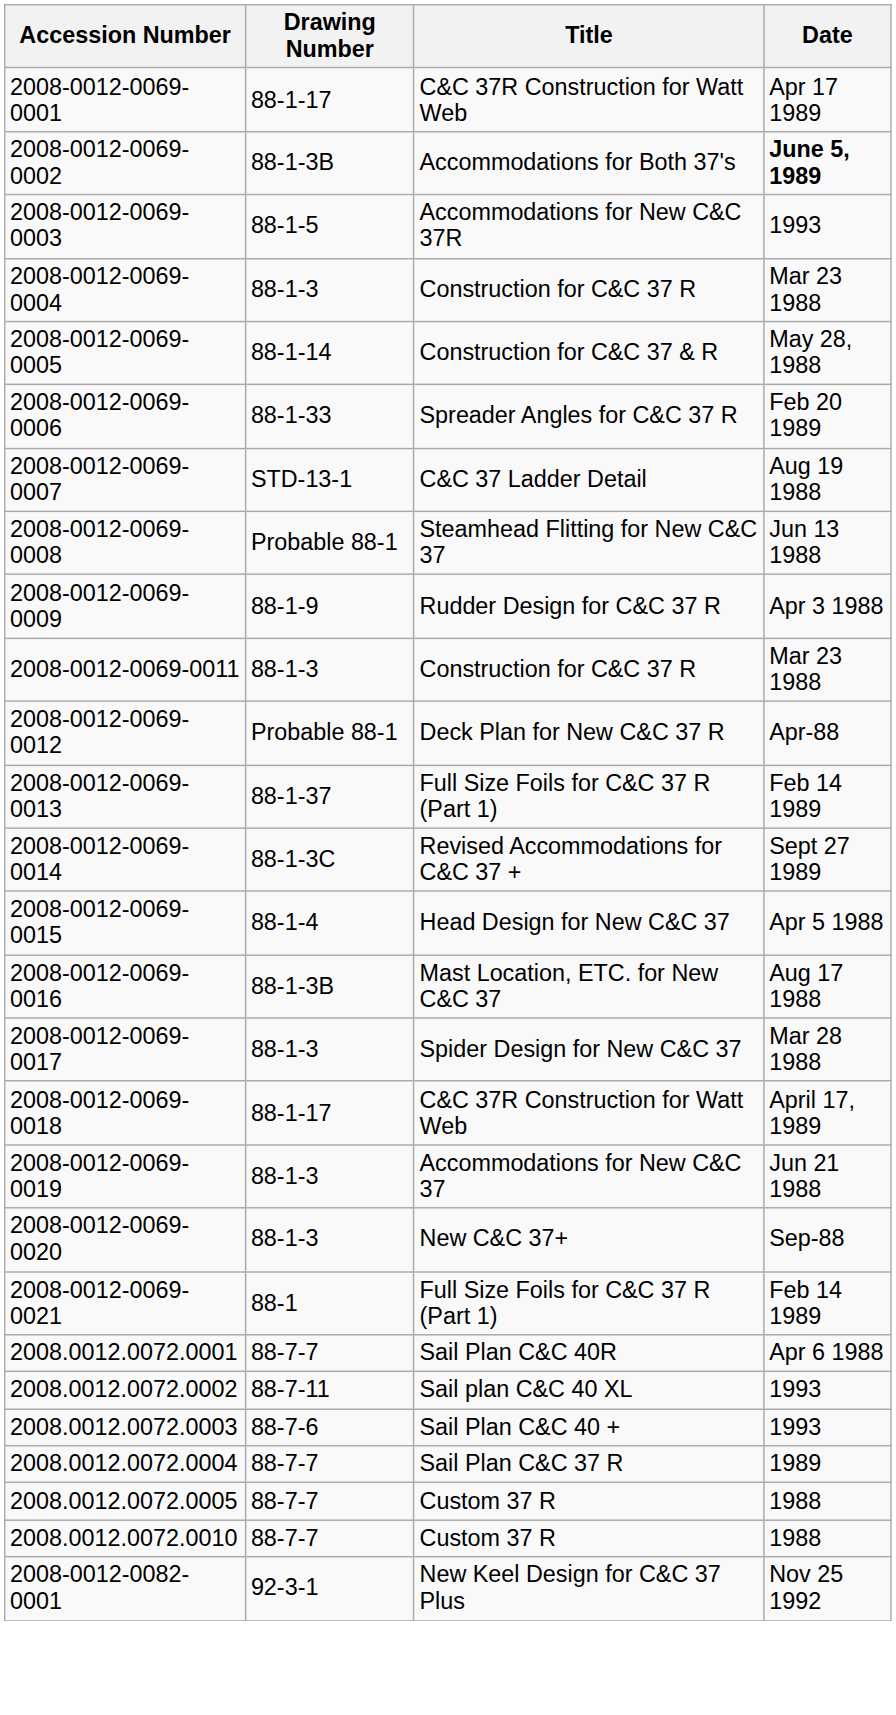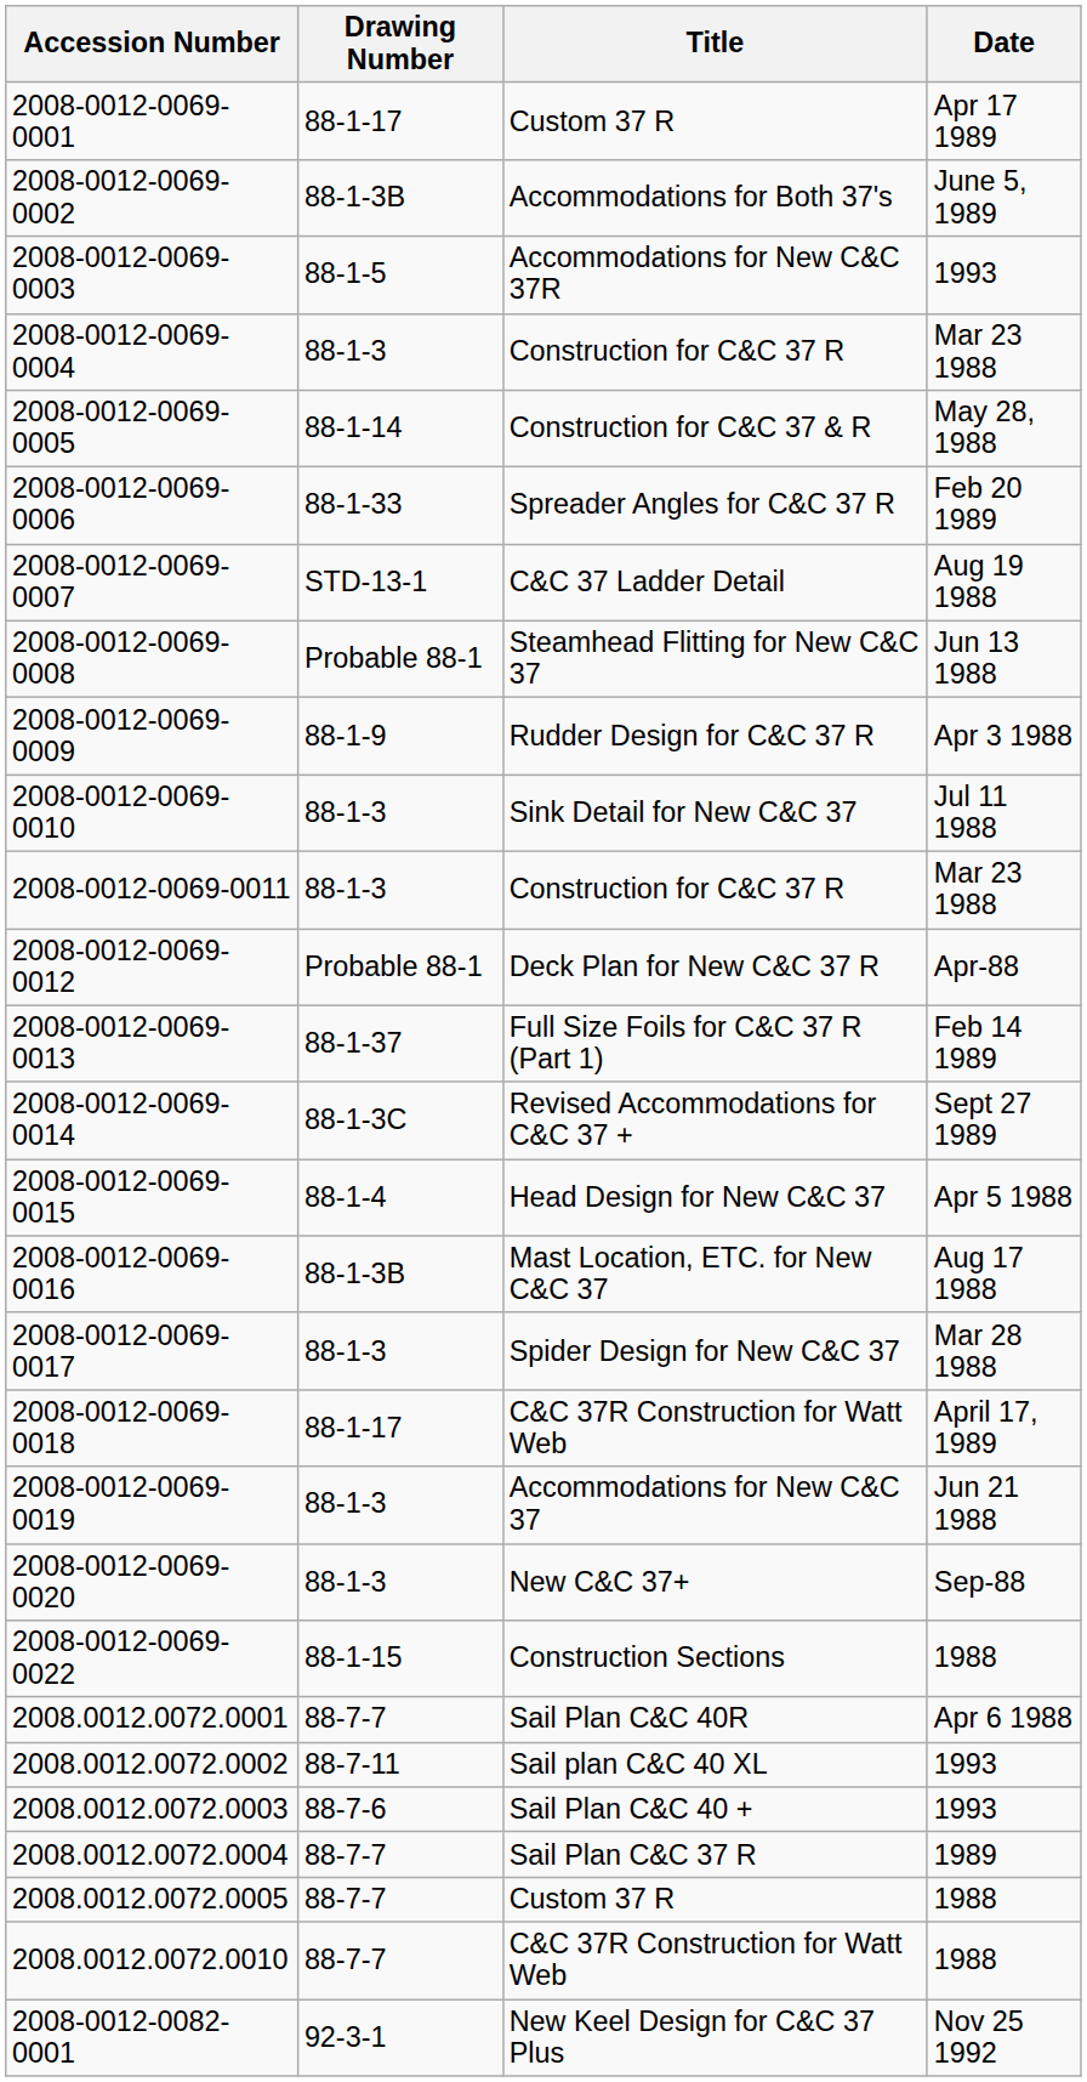 <table class="wikitable">
 <tr>
 <th>Accession Number</th>
 <th>Drawing Number</th>
 <th>Title</th>
 <th>Date</th>
 </tr>
 <tr>
 <td>2008-0012-0069-0001</td>
 <td>88-1-17</td>
-<td>C&C 37R Construction for Watt Web</td>
+<td>Custom 37 R</td>
 <td>Apr 17 1989</td>
 </tr>
 <tr>
 <td>2008-0012-0069-0002</td>
 <td>88-1-3B</td>
 <td>Accommodations for Both 37's</td>
-<td><strong>June 5, 1989</strong></td>
+<td>June 5, 1989</td>
 </tr>
 <tr>
 <td>2008-0012-0069-0003</td>
 <td>88-1-5</td>
 <td>Accommodations for New C&C 37R</td>
 <td>1993</td>
 </tr>
 <tr>
 <td>2008-0012-0069-0004</td>
 <td>88-1-3</td>
 <td>Construction for C&C 37 R</td>
 <td>Mar 23 1988</td>
 </tr>
 <tr>
 <td>2008-0012-0069-0005</td>
 <td>88-1-14</td>
 <td>Construction for C&C 37 & R</td>
 <td>May 28, 1988</td>
 </tr>
 <tr>
 <td>2008-0012-0069-0006</td>
 <td>88-1-33</td>
 <td>Spreader Angles for C&C 37 R</td>
 <td>Feb 20 1989</td>
 </tr>
 <tr>
 <td>2008-0012-0069-0007</td>
 <td>STD-13-1</td>
 <td>C&C 37 Ladder Detail</td>
 <td>Aug 19 1988</td>
 </tr>
 <tr>
 <td>2008-0012-0069-0008</td>
 <td>Probable 88-1</td>
 <td>Steamhead Flitting for New C&C 37</td>
 <td>Jun 13 1988</td>
 </tr>
 <tr>
 <td>2008-0012-0069-0009</td>
 <td>88-1-9</td>
 <td>Rudder Design for C&C 37 R</td>
 <td>Apr 3 1988</td>
+</tr>
+<tr>
+<td>2008-0012-0069-0010</td>
+<td>88-1-3</td>
+<td>Sink Detail for New C&C 37</td>
+<td>Jul 11 1988</td>
 </tr>
 <tr>
 <td>2008-0012-0069-0011</td>
 <td>88-1-3</td>
 <td>Construction for C&C 37 R</td>
 <td>Mar 23 1988</td>
 </tr>
 <tr>
 <td>2008-0012-0069-0012</td>
 <td>Probable 88-1</td>
 <td>Deck Plan for New C&C 37 R</td>
 <td>Apr-88</td>
 </tr>
 <tr>
 <td>2008-0012-0069-0013</td>
 <td>88-1-37</td>
 <td>Full Size Foils for C&C 37 R (Part 1)</td>
 <td>Feb 14 1989</td>
 </tr>
 <tr>
 <td>2008-0012-0069-0014</td>
 <td>88-1-3C</td>
 <td>Revised Accommodations for C&C 37 +</td>
 <td>Sept 27 1989</td>
 </tr>
 <tr>
 <td>2008-0012-0069-0015</td>
 <td>88-1-4</td>
 <td>Head Design for New C&C 37</td>
 <td>Apr 5 1988</td>
 </tr>
 <tr>
 <td>2008-0012-0069-0016</td>
 <td>88-1-3B</td>
 <td>Mast Location, ETC. for New C&C 37</td>
 <td>Aug 17 1988</td>
 </tr>
 <tr>
 <td>2008-0012-0069-0017</td>
 <td>88-1-3</td>
 <td>Spider Design for New C&C 37</td>
 <td>Mar 28 1988</td>
 </tr>
 <tr>
 <td>2008-0012-0069-0018</td>
 <td>88-1-17</td>
 <td>C&C 37R Construction for Watt Web</td>
 <td>April 17, 1989</td>
 </tr>
 <tr>
 <td>2008-0012-0069-0019</td>
 <td>88-1-3</td>
 <td>Accommodations for New C&C 37</td>
 <td>Jun 21 1988</td>
 </tr>
 <tr>
 <td>2008-0012-0069-0020</td>
 <td>88-1-3</td>
 <td>New C&C 37+</td>
 <td>Sep-88</td>
 </tr>
 <tr>
-<td>2008-0012-0069-0021</td>
-<td>88-1</td>
-<td>Full Size Foils for C&C 37 R (Part 1)</td>
-<td>Feb 14 1989</td>
+<td>2008-0012-0069-0022</td>
+<td>88-1-15</td>
+<td>Construction Sections</td>
+<td>1988</td>
 </tr>
 <tr>
 <td>2008.0012.0072.0001</td>
 <td>88-7-7</td>
 <td>Sail Plan C&C 40R</td>
 <td>Apr 6 1988</td>
 </tr>
 <tr>
 <td>2008.0012.0072.0002</td>
 <td>88-7-11</td>
 <td>Sail plan C&C 40 XL</td>
 <td>1993</td>
 </tr>
 <tr>
 <td>2008.0012.0072.0003</td>
 <td>88-7-6</td>
 <td>Sail Plan C&C 40 +</td>
 <td>1993</td>
 </tr>
 <tr>
 <td>2008.0012.0072.0004</td>
 <td>88-7-7</td>
 <td>Sail Plan C&C 37 R</td>
 <td>1989</td>
 </tr>
 <tr>
 <td>2008.0012.0072.0005</td>
 <td>88-7-7</td>
 <td>Custom 37 R</td>
 <td>1988</td>
 </tr>
 <tr>
 <td>2008.0012.0072.0010</td>
 <td>88-7-7</td>
-<td>Custom 37 R</td>
+<td>C&C 37R Construction for Watt Web</td>
 <td>1988</td>
 </tr>
 <tr>
 <td>2008-0012-0082-0001</td>
 <td>92-3-1</td>
 <td>New Keel Design for C&C 37 Plus</td>
 <td>Nov 25 1992</td>
 </tr>
 </table>
